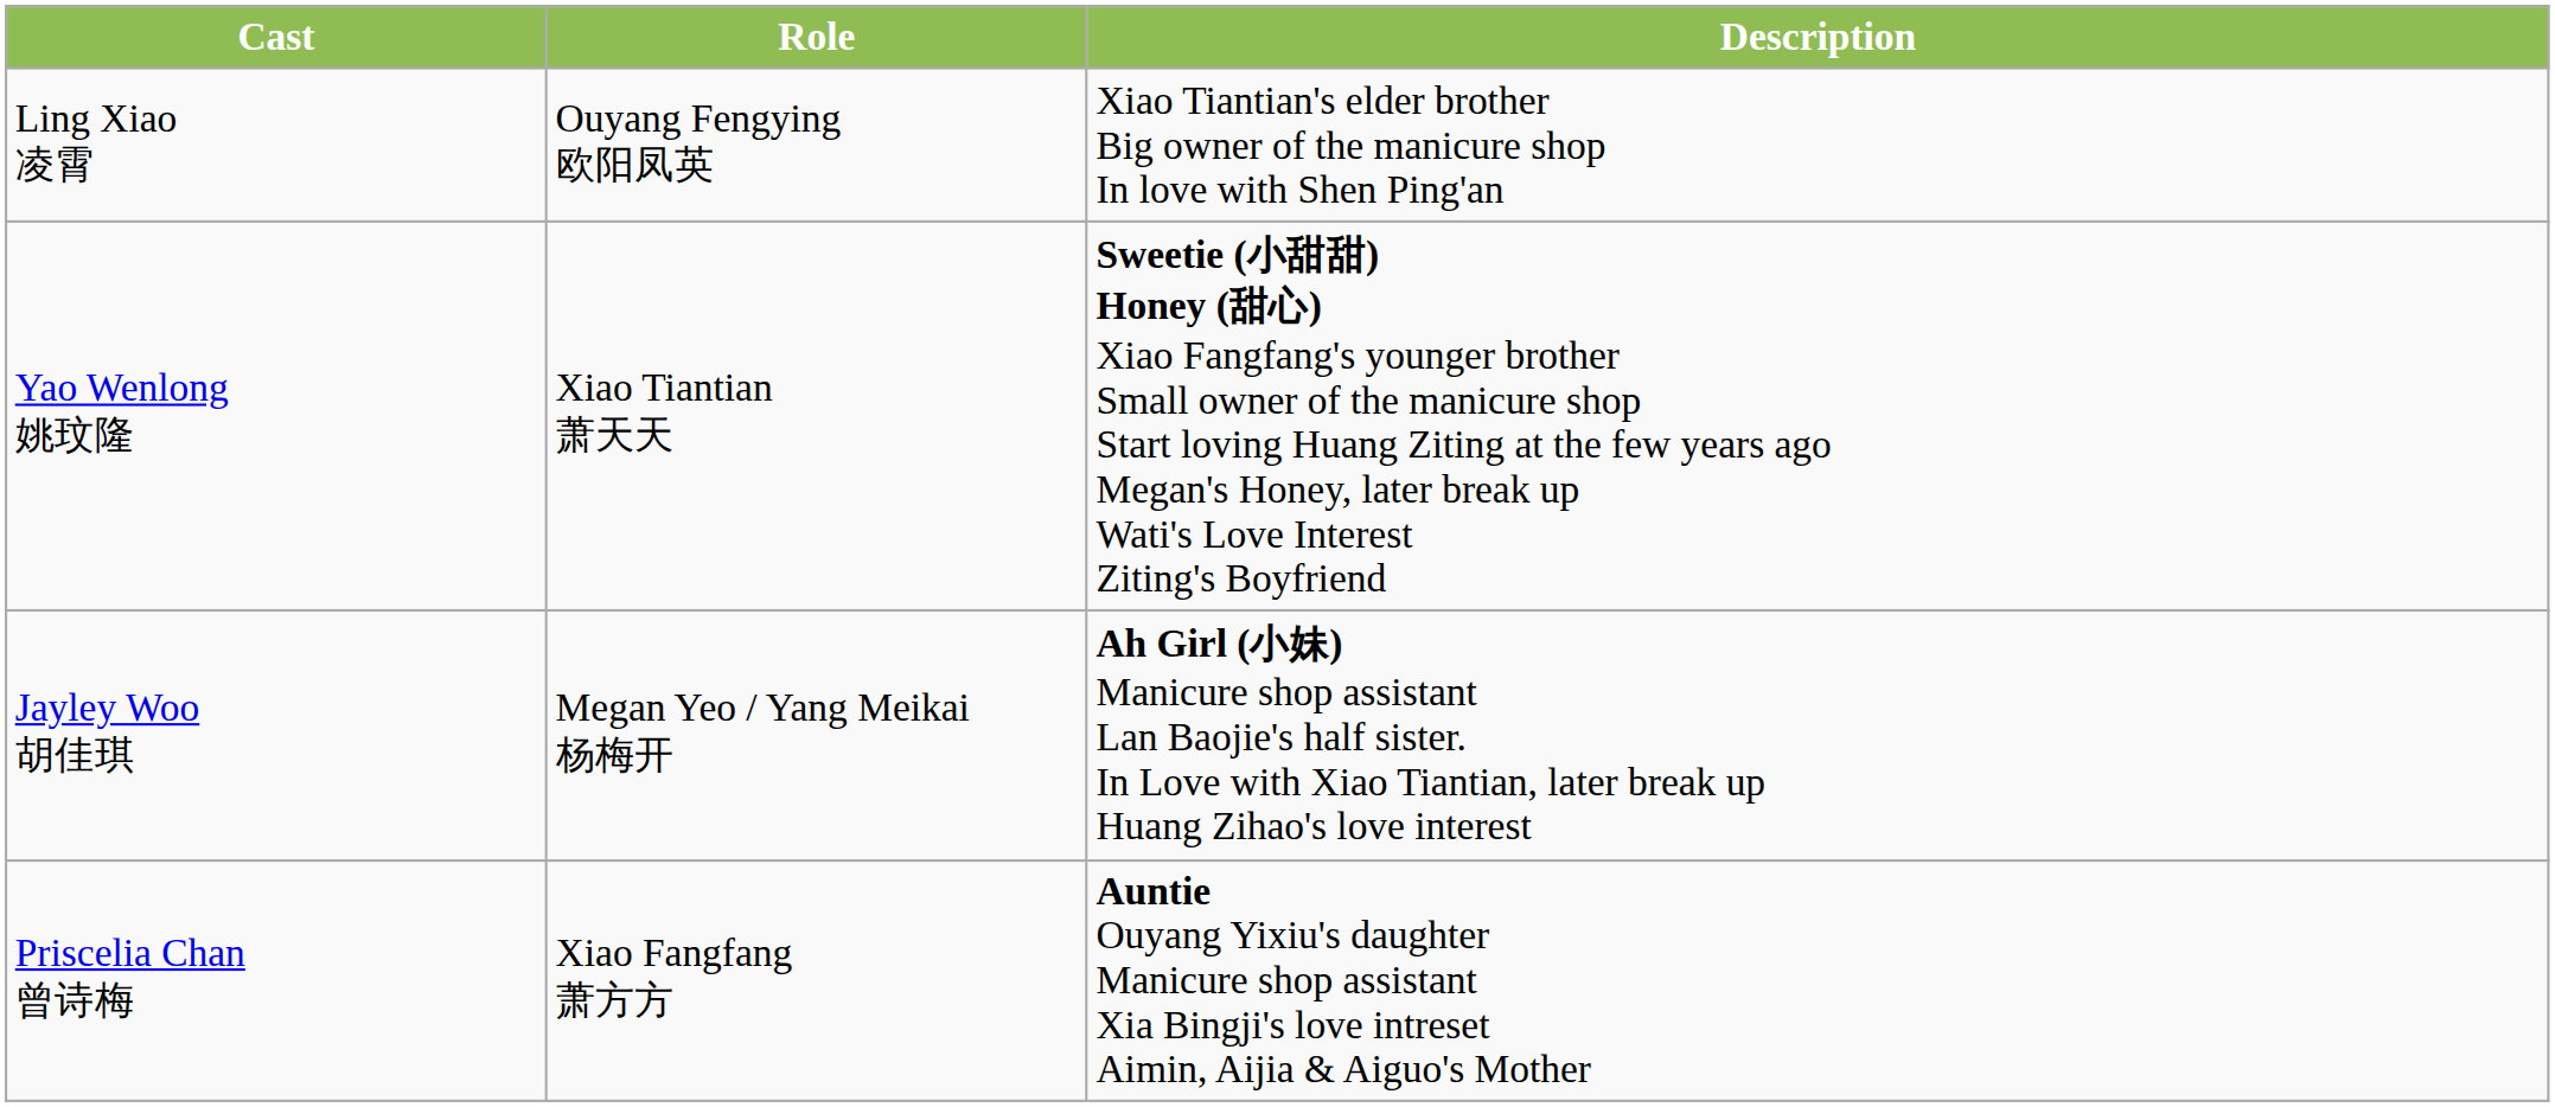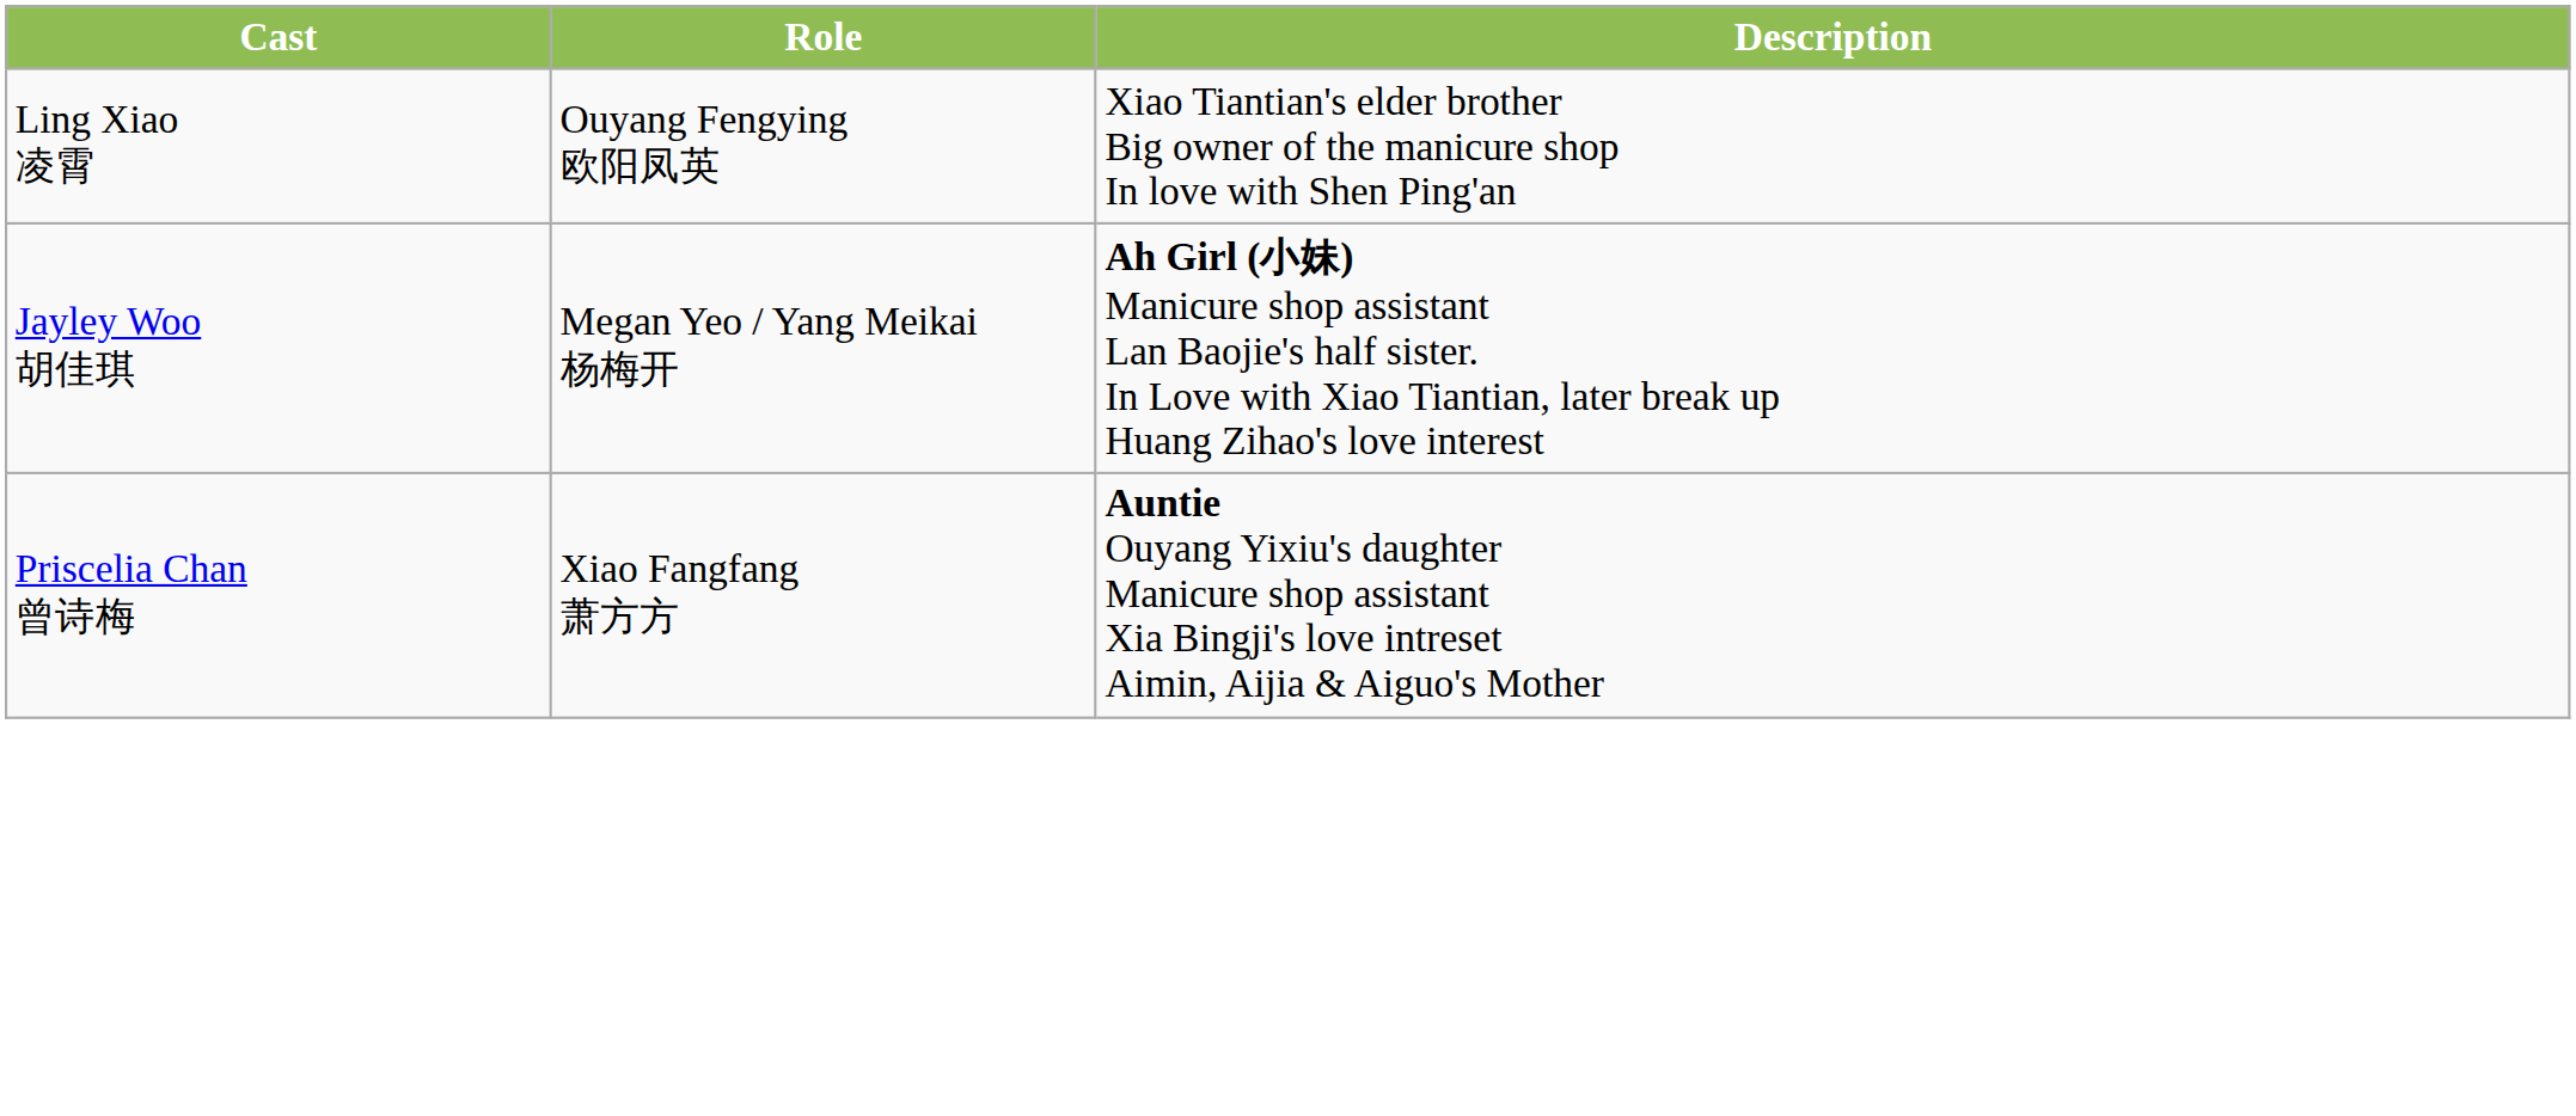 <table class="wikitable">
 <tr>
 <th style="background:#8fbd54; color:white; width:17%">Cast</th>
 <th style="background:#8fbd54; color:white; width:17%">Role</th>
 <th style="background:#8fbd54; color:white; width:46%">Description</th>
 </tr>
 <tr>
 <td>Ling Xiao <br> 凌霄</td>
 <td>Ouyang Fengying <br> 欧阳凤英</td>
 <td>Xiao Tiantian's elder brother <br>Big owner of the manicure shop<br>In love with Shen Ping'an</td>
 </tr>
 <tr>
-<td><a href='#'>Yao Wenlong</a> <br> 姚玟隆</td>
-<td>Xiao Tiantian <br> 萧天天</td>
-<td><strong>Sweetie (小甜甜)</strong> <br><strong>Honey (甜心) </strong> <br> Xiao Fangfang's younger brother <br> Small owner of the manicure shop <br> Start loving Huang Ziting at the few years ago <br> Megan's Honey, later break up <br> Wati's Love Interest <br> Ziting's Boyfriend</td>
-</tr>
-<tr>
 <td><a href='#'>Jayley Woo</a> <br> 胡佳琪</td>
 <td>Megan Yeo / Yang Meikai <br> 杨梅开</td>
 <td><strong>Ah Girl (小妹)</strong> <br> Manicure shop assistant <br> Lan Baojie's half sister. <br> In Love with Xiao Tiantian, later break up <br> Huang Zihao's love interest</td>
 </tr>
 <tr>
 <td><a href='#'>Priscelia Chan</a> <br> 曾诗梅</td>
 <td>Xiao Fangfang <br> 萧方方</td>
 <td><strong>Auntie</strong> <br> Ouyang Yixiu's daughter <br> Manicure shop assistant <br> Xia Bingji's love intreset <br> Aimin, Aijia & Aiguo's Mother</td>
 </tr>
 </table>
